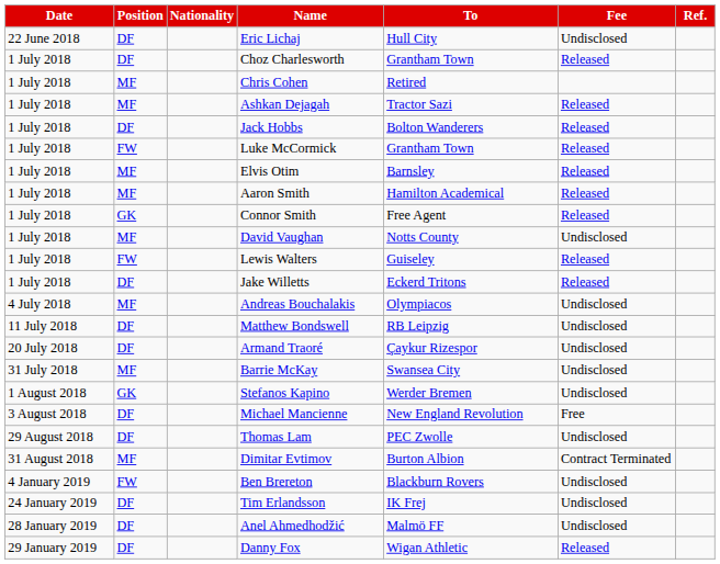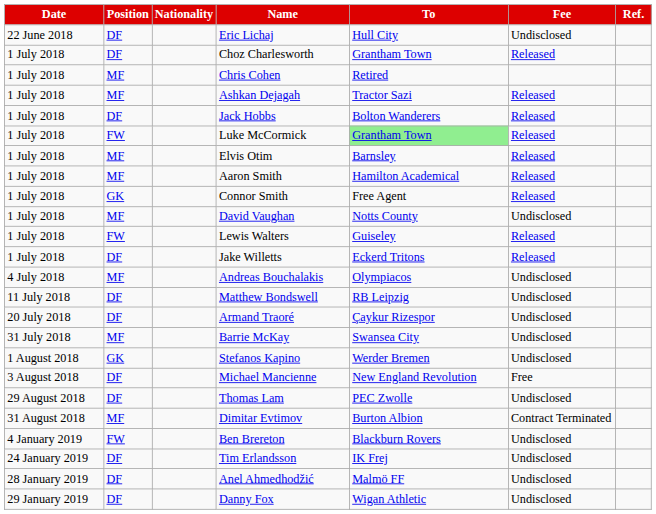 <table class="wikitable" style="text-align:left; font-size:90%">
 <tr>
 <th style="background:#DD0000; color:#FFFFFF; width:110px;">Date</th>
 <th style="background:#DD0000; color:#FFFFFF; width:50px;">Position</th>
 <th style="background:#DD0000; color:#FFFFFF; width:50px;">Nationality</th>
 <th style="background:#DD0000; color:#FFFFFF; width:150px;">Name</th>
 <th style="background:#DD0000; color:#FFFFFF; width:180px;">To</th>
 <th style="background:#DD0000; color:#FFFFFF; width:120px;">Fee</th>
 <th style="background:#DD0000; color:#FFFFFF; width:35px;">Ref.</th>
 </tr>
 <tr>
 <td>22 June 2018</td>
 <td><a href='#'>DF</a></td>
 <td></td>
 <td><a href='#'>Eric Lichaj</a></td>
 <td><a href='#'>Hull City</a></td>
 <td>Undisclosed</td>
 <td></td>
 </tr>
 <tr>
 <td>1 July 2018</td>
 <td><a href='#'>DF</a></td>
 <td></td>
 <td>Choz Charlesworth</td>
 <td><a href='#'>Grantham Town</a></td>
 <td><a href='#'>Released</a></td>
 <td></td>
 </tr>
 <tr>
 <td>1 July 2018</td>
 <td><a href='#'>MF</a></td>
 <td></td>
 <td><a href='#'>Chris Cohen</a></td>
 <td><a href='#'>Retired</a></td>
 <td></td>
 <td></td>
 </tr>
 <tr>
 <td>1 July 2018</td>
 <td><a href='#'>MF</a></td>
 <td></td>
 <td><a href='#'>Ashkan Dejagah</a></td>
 <td><a href='#'>Tractor Sazi</a></td>
 <td><a href='#'>Released</a></td>
 <td></td>
 </tr>
 <tr>
 <td>1 July 2018</td>
 <td><a href='#'>DF</a></td>
 <td></td>
 <td><a href='#'>Jack Hobbs</a></td>
 <td><a href='#'>Bolton Wanderers</a></td>
 <td><a href='#'>Released</a></td>
 <td></td>
 </tr>
 <tr>
 <td>1 July 2018</td>
 <td><a href='#'>FW</a></td>
 <td></td>
 <td>Luke McCormick</td>
-<td><a href='#'>Grantham Town</a></td>
+<td style="background: lightgreen;"><a href='#'>Grantham Town</a></td>
 <td><a href='#'>Released</a></td>
 <td></td>
 </tr>
 <tr>
 <td>1 July 2018</td>
 <td><a href='#'>MF</a></td>
 <td></td>
 <td>Elvis Otim</td>
 <td><a href='#'>Barnsley</a></td>
 <td><a href='#'>Released</a></td>
 <td></td>
 </tr>
 <tr>
 <td>1 July 2018</td>
 <td><a href='#'>MF</a></td>
 <td></td>
 <td>Aaron Smith</td>
 <td><a href='#'>Hamilton Academical</a></td>
 <td><a href='#'>Released</a></td>
 <td></td>
 </tr>
 <tr>
 <td>1 July 2018</td>
 <td><a href='#'>GK</a></td>
 <td></td>
 <td>Connor Smith</td>
 <td>Free Agent</td>
 <td><a href='#'>Released</a></td>
 <td></td>
 </tr>
 <tr>
 <td>1 July 2018</td>
 <td><a href='#'>MF</a></td>
 <td></td>
 <td><a href='#'>David Vaughan</a></td>
 <td><a href='#'>Notts County</a></td>
 <td>Undisclosed</td>
 <td></td>
 </tr>
 <tr>
 <td>1 July 2018</td>
 <td><a href='#'>FW</a></td>
 <td></td>
 <td>Lewis Walters</td>
 <td><a href='#'>Guiseley</a></td>
 <td><a href='#'>Released</a></td>
 <td></td>
 </tr>
 <tr>
 <td>1 July 2018</td>
 <td><a href='#'>DF</a></td>
 <td></td>
 <td>Jake Willetts</td>
 <td><a href='#'>Eckerd Tritons</a></td>
 <td><a href='#'>Released</a></td>
 <td></td>
 </tr>
 <tr>
 <td>4 July 2018</td>
 <td><a href='#'>MF</a></td>
 <td></td>
 <td><a href='#'>Andreas Bouchalakis</a></td>
 <td><a href='#'>Olympiacos</a></td>
 <td>Undisclosed</td>
 <td></td>
 </tr>
 <tr>
 <td>11 July 2018</td>
 <td><a href='#'>DF</a></td>
 <td></td>
 <td><a href='#'>Matthew Bondswell</a></td>
 <td><a href='#'>RB Leipzig</a></td>
 <td>Undisclosed</td>
 <td></td>
 </tr>
 <tr>
 <td>20 July 2018</td>
 <td><a href='#'>DF</a></td>
 <td></td>
 <td><a href='#'>Armand Traoré</a></td>
 <td><a href='#'>Çaykur Rizespor</a></td>
 <td>Undisclosed</td>
 <td></td>
 </tr>
 <tr>
 <td>31 July 2018</td>
 <td><a href='#'>MF</a></td>
 <td></td>
 <td><a href='#'>Barrie McKay</a></td>
 <td><a href='#'>Swansea City</a></td>
 <td>Undisclosed</td>
 <td></td>
 </tr>
 <tr>
 <td>1 August 2018</td>
 <td><a href='#'>GK</a></td>
 <td></td>
 <td><a href='#'>Stefanos Kapino</a></td>
 <td><a href='#'>Werder Bremen</a></td>
 <td>Undisclosed</td>
 <td></td>
 </tr>
 <tr>
 <td>3 August 2018</td>
 <td><a href='#'>DF</a></td>
 <td></td>
 <td><a href='#'>Michael Mancienne</a></td>
 <td><a href='#'>New England Revolution</a></td>
 <td>Free</td>
 <td></td>
 </tr>
 <tr>
 <td>29 August 2018</td>
 <td><a href='#'>DF</a></td>
 <td></td>
 <td><a href='#'>Thomas Lam</a></td>
 <td><a href='#'>PEC Zwolle</a></td>
 <td>Undisclosed</td>
 <td></td>
 </tr>
 <tr>
 <td>31 August 2018</td>
 <td><a href='#'>MF</a></td>
 <td></td>
 <td><a href='#'>Dimitar Evtimov</a></td>
 <td><a href='#'>Burton Albion</a></td>
 <td>Contract Terminated</td>
 <td></td>
 </tr>
 <tr>
 <td>4 January 2019</td>
 <td><a href='#'>FW</a></td>
 <td></td>
 <td><a href='#'>Ben Brereton</a></td>
 <td><a href='#'>Blackburn Rovers</a></td>
 <td>Undisclosed</td>
 <td></td>
 </tr>
 <tr>
 <td>24 January 2019</td>
 <td><a href='#'>DF</a></td>
 <td></td>
 <td><a href='#'>Tim Erlandsson</a></td>
 <td><a href='#'>IK Frej</a></td>
 <td>Undisclosed</td>
 <td></td>
 </tr>
 <tr>
 <td>28 January 2019</td>
 <td><a href='#'>DF</a></td>
 <td></td>
 <td><a href='#'>Anel Ahmedhodžić</a></td>
 <td><a href='#'>Malmö FF</a></td>
 <td>Undisclosed</td>
 <td></td>
 </tr>
 <tr>
 <td>29 January 2019</td>
 <td><a href='#'>DF</a></td>
 <td></td>
 <td><a href='#'>Danny Fox</a></td>
 <td><a href='#'>Wigan Athletic</a></td>
-<td><a href='#'>Released</a></td>
+<td>Undisclosed</td>
 <td></td>
 </tr>
 </table>
